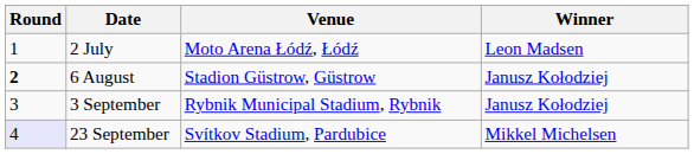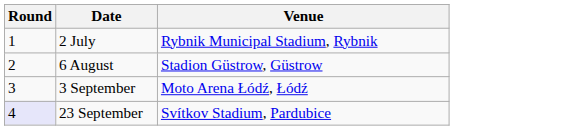 <table class="wikitable" style="font-size: 100%">
 <tr>
 <th width=30>Round</th>
 <th width=100>Date</th>
 <th width=300>Venue</th>
-<th width=200>Winner</th>
 </tr>
 <tr>
 <td>1</td>
 <td>2 July</td>
-<td> <a href='#'>Moto Arena Łódź</a>, <a href='#'>Łódź</a></td>
-<td> <a href='#'>Leon Madsen</a></td>
+<td> <a href='#'>Rybnik Municipal Stadium</a>, <a href='#'>Rybnik</a></td>
 </tr>
 <tr>
-<td><strong>2</strong></td>
+<td>2</td>
 <td>6 August</td>
 <td> <a href='#'>Stadion Güstrow</a>, <a href='#'>Güstrow</a></td>
-<td> <a href='#'>Janusz Kołodziej</a></td>
 </tr>
 <tr>
 <td>3</td>
 <td>3 September</td>
-<td> <a href='#'>Rybnik Municipal Stadium</a>, <a href='#'>Rybnik</a></td>
-<td> <a href='#'>Janusz Kołodziej</a></td>
+<td> <a href='#'>Moto Arena Łódź</a>, <a href='#'>Łódź</a></td>
 </tr>
 <tr>
 <td style="background: lavender;">4</td>
 <td>23 September</td>
 <td> <a href='#'>Svítkov Stadium</a>, <a href='#'>Pardubice</a></td>
-<td>  <a href='#'>Mikkel Michelsen</a></td>
 </tr>
 </table>
